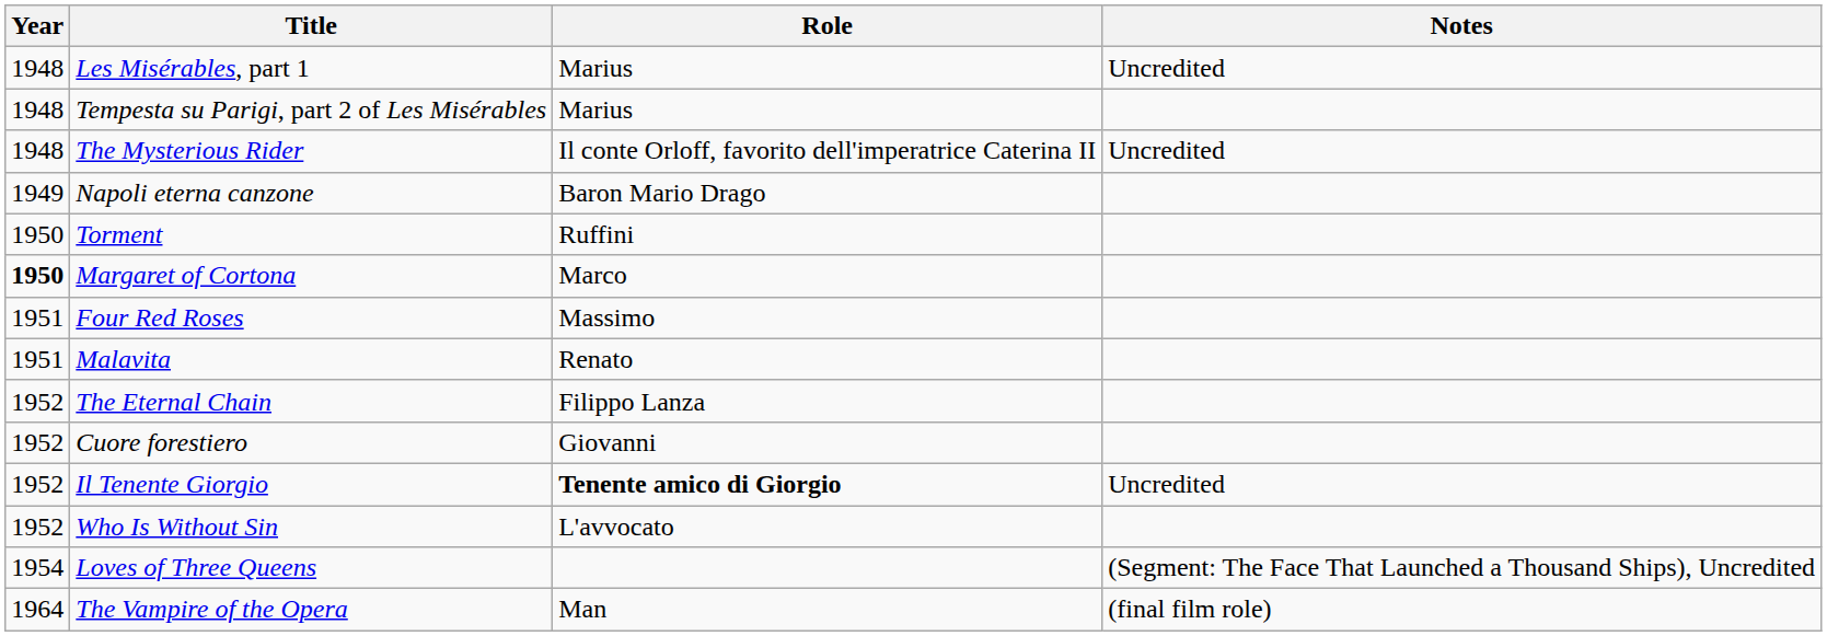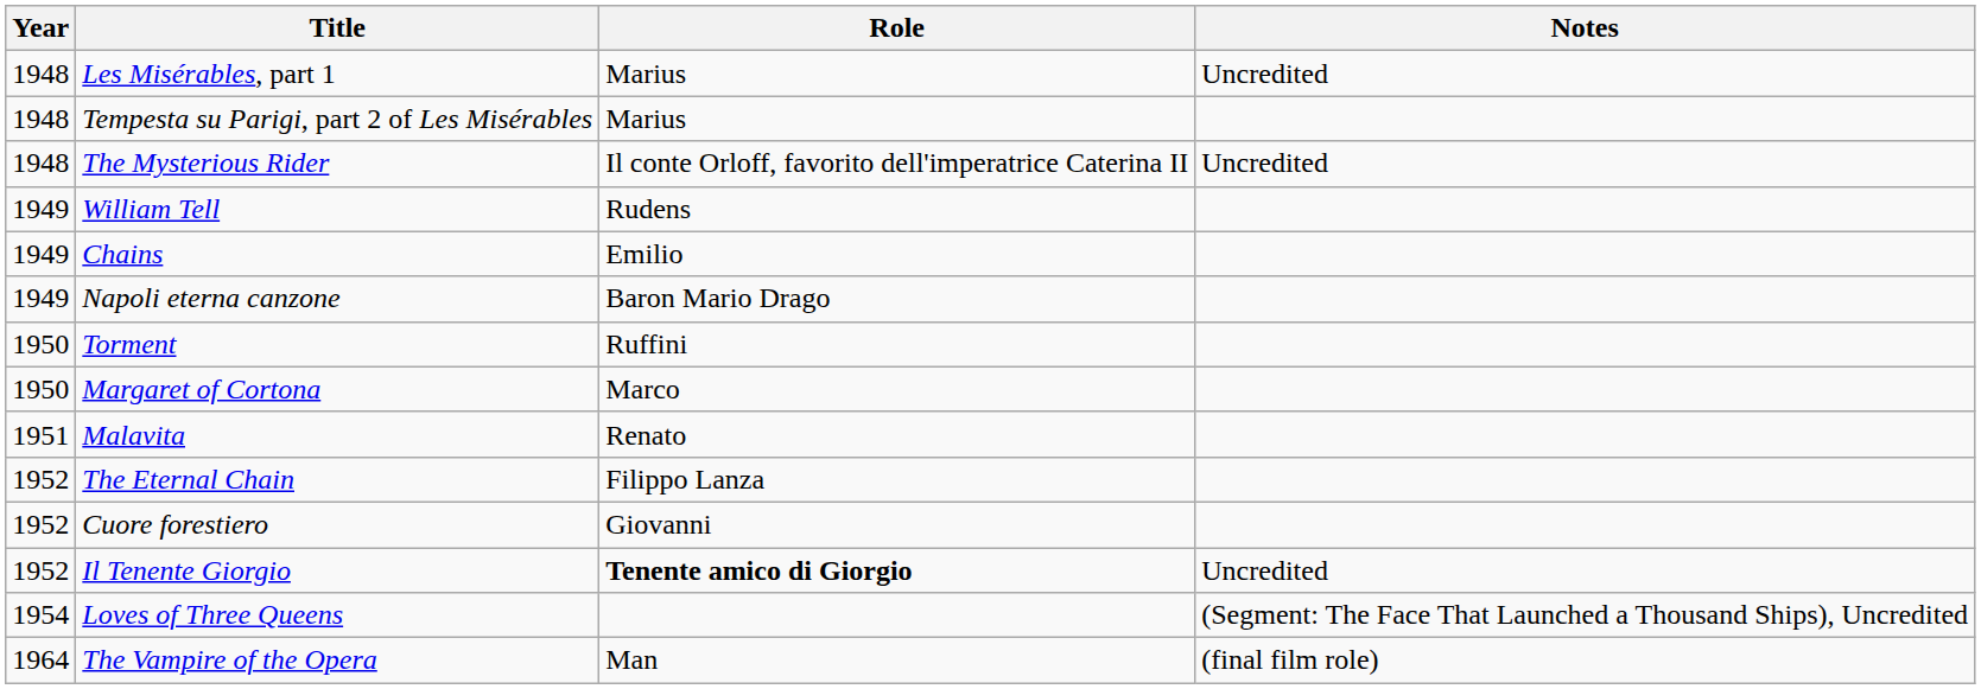 <table class="wikitable">
 <tr>
 <th>Year</th>
 <th>Title</th>
 <th>Role</th>
 <th>Notes</th>
 </tr>
 <tr>
 <td>1948</td>
 <td><em><a href='#'>Les Misérables</a></em>, part 1</td>
 <td>Marius</td>
 <td>Uncredited</td>
 </tr>
 <tr>
 <td>1948</td>
 <td><em>Tempesta su Parigi</em>, part 2 of <em>Les Misérables</em></td>
 <td>Marius</td>
 <td></td>
 </tr>
 <tr>
 <td>1948</td>
 <td><em><a href='#'>The Mysterious Rider</a></em></td>
 <td>Il conte Orloff, favorito dell'imperatrice Caterina II</td>
 <td>Uncredited</td>
 </tr>
 <tr>
 <td>1949</td>
+<td><em><a href='#'>William Tell</a></em></td>
+<td>Rudens</td>
+<td></td>
+</tr>
+<tr>
+<td>1949</td>
+<td><em><a href='#'>Chains</a></em></td>
+<td>Emilio</td>
+<td></td>
+</tr>
+<tr>
+<td>1949</td>
 <td><em>Napoli eterna canzone</em></td>
 <td>Baron Mario Drago</td>
 <td></td>
 </tr>
 <tr>
 <td>1950</td>
 <td><em><a href='#'>Torment</a></em></td>
 <td>Ruffini</td>
 <td></td>
 </tr>
 <tr>
-<td><strong>1950</strong></td>
+<td>1950</td>
 <td><em><a href='#'>Margaret of Cortona</a></em></td>
 <td>Marco</td>
-<td></td>
-</tr>
-<tr>
-<td>1951</td>
-<td><em><a href='#'>Four Red Roses</a></em></td>
-<td>Massimo</td>
 <td></td>
 </tr>
 <tr>
 <td>1951</td>
 <td><em><a href='#'>Malavita</a></em></td>
 <td>Renato</td>
 <td></td>
 </tr>
 <tr>
 <td>1952</td>
 <td><em><a href='#'>The Eternal Chain</a></em></td>
 <td>Filippo Lanza</td>
 <td></td>
 </tr>
 <tr>
 <td>1952</td>
 <td><em>Cuore forestiero</em></td>
 <td>Giovanni</td>
 <td></td>
 </tr>
 <tr>
 <td>1952</td>
 <td><em><a href='#'>Il Tenente Giorgio</a></em></td>
 <td><strong>Tenente amico di Giorgio</strong></td>
 <td>Uncredited</td>
 </tr>
 <tr>
-<td>1952</td>
-<td><em><a href='#'>Who Is Without Sin</a></em></td>
-<td>L'avvocato</td>
-<td></td>
-</tr>
-<tr>
 <td>1954</td>
 <td><em><a href='#'>Loves of Three Queens</a></em></td>
 <td></td>
 <td>(Segment: The Face That Launched a Thousand Ships), Uncredited</td>
 </tr>
 <tr>
 <td>1964</td>
 <td><em><a href='#'>The Vampire of the Opera</a></em></td>
 <td>Man</td>
 <td>(final film role)</td>
 </tr>
 </table>
